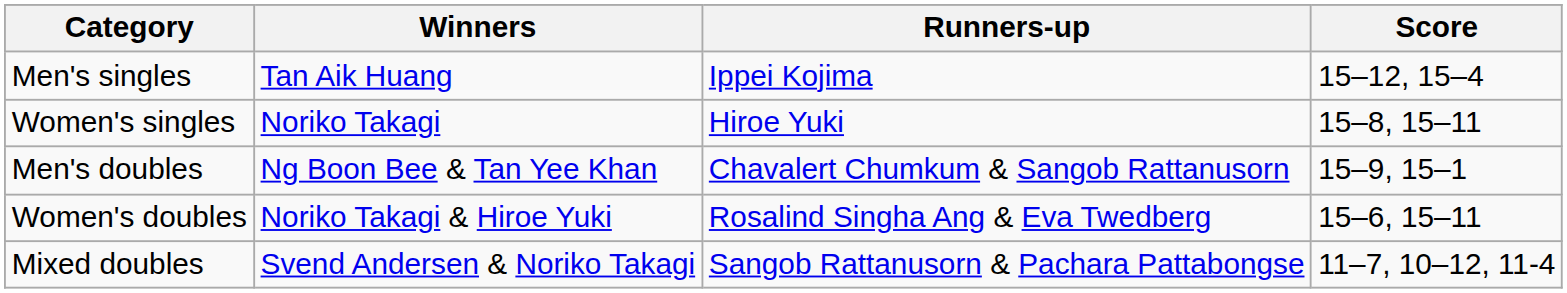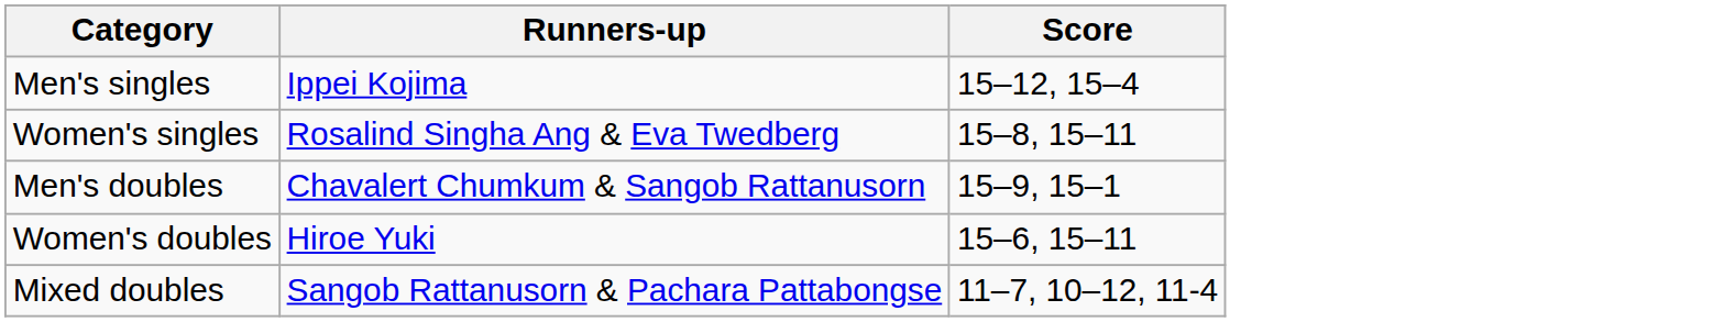 <table class="wikitable">
 <tr>
 <th>Category</th>
-<th>Winners</th>
 <th>Runners-up</th>
 <th>Score</th>
 </tr>
 <tr>
 <td>Men's singles</td>
-<td> <a href='#'>Tan Aik Huang</a></td>
 <td> <a href='#'>Ippei Kojima</a></td>
 <td>15–12, 15–4</td>
 </tr>
 <tr>
 <td>Women's singles</td>
-<td> <a href='#'>Noriko Takagi</a></td>
-<td> <a href='#'>Hiroe Yuki</a></td>
+<td> <a href='#'>Rosalind Singha Ang</a> &  <a href='#'>Eva Twedberg</a></td>
 <td>15–8, 15–11</td>
 </tr>
 <tr>
 <td>Men's doubles</td>
-<td> <a href='#'>Ng Boon Bee</a> & <a href='#'>Tan Yee Khan</a></td>
 <td> <a href='#'>Chavalert Chumkum</a> & <a href='#'>Sangob Rattanusorn</a></td>
 <td>15–9, 15–1</td>
 </tr>
 <tr>
 <td>Women's doubles</td>
-<td> <a href='#'>Noriko Takagi</a> & <a href='#'>Hiroe Yuki</a></td>
-<td> <a href='#'>Rosalind Singha Ang</a> &  <a href='#'>Eva Twedberg</a></td>
+<td> <a href='#'>Hiroe Yuki</a></td>
 <td>15–6, 15–11</td>
 </tr>
 <tr>
 <td>Mixed doubles</td>
-<td> <a href='#'>Svend Andersen</a> &  <a href='#'>Noriko Takagi</a></td>
 <td> <a href='#'>Sangob Rattanusorn</a> & <a href='#'>Pachara Pattabongse</a></td>
 <td>11–7, 10–12, 11-4</td>
 </tr>
 </table>
